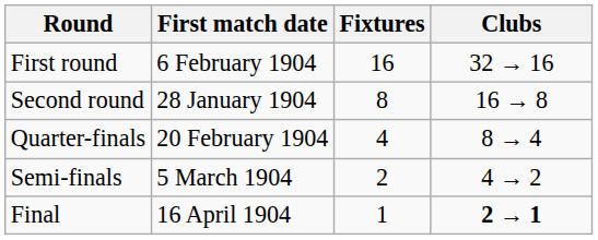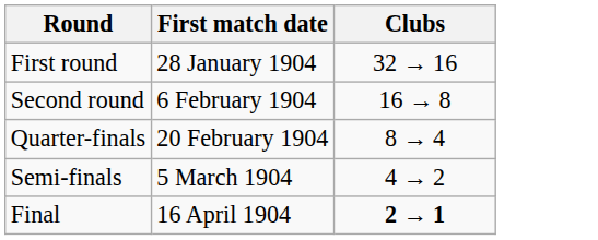 <table class="wikitable">
 <tr>
 <th>Round</th>
 <th>First match date</th>
-<th>Fixtures</th>
 <th width=100>Clubs</th>
 </tr>
 <tr align=center>
 <td align=left>First round</td>
-<td align=left>6 February 1904</td>
-<td>16</td>
+<td align=left>28 January 1904</td>
 <td>32 → 16</td>
 </tr>
 <tr align=center>
 <td align=left>Second round</td>
-<td align=left>28 January 1904</td>
-<td>8</td>
+<td align=left>6 February 1904</td>
 <td>16 → 8</td>
 </tr>
 <tr align=center>
 <td align=left>Quarter-finals</td>
 <td align=left>20 February 1904</td>
-<td>4</td>
 <td>8 → 4</td>
 </tr>
 <tr align=center>
 <td align=left>Semi-finals</td>
 <td align=left>5 March 1904</td>
-<td>2</td>
 <td>4 → 2</td>
 </tr>
 <tr align=center>
 <td align=left>Final</td>
 <td align=left>16 April 1904</td>
-<td>1</td>
 <td><strong>2 → 1</strong></td>
 </tr>
 </table>
